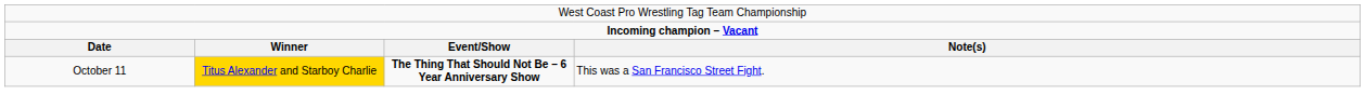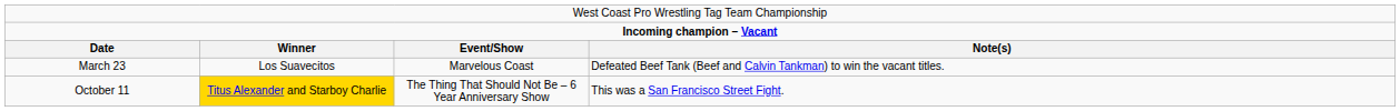 <table class="wikitable" style="text-align:center; width:100%;">
 <tr>
 <td colspan="4" style="text-align: center;">West Coast Pro Wrestling Tag Team Championship</td>
 </tr>
 <tr>
 <td colspan="4" style="text-align: center;"><strong>Incoming champion – <a href='#'>Vacant</a></strong></td>
 </tr>
 <tr>
 <th width=14%>Date</th>
 <th width=14%>Winner</th>
 <th width=14%>Event/Show</th>
 <th width=58%>Note(s)</th>
 </tr>
 <tr>
+<td>March 23</td>
+<td>Los Suavecitos<br></td>
+<td>Marvelous Coast</td>
+<td align=left>Defeated Beef Tank (Beef and <a href='#'>Calvin Tankman</a>) to win the vacant titles.</td>
+</tr>
+<tr>
 <td>October 11</td>
 <td style="background: gold;"><a href='#'>Titus Alexander</a> and Starboy Charlie</td>
-<td><strong>The Thing That Should Not Be – 6 Year Anniversary Show</strong></td>
+<td>The Thing That Should Not Be – 6 Year Anniversary Show</td>
 <td align=left>This was a <a href='#'>San Francisco Street Fight</a>.</td>
 </tr>
 </table>
